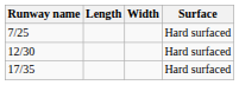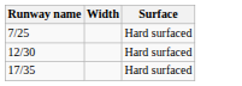 <table class="wikitable">
 <tr>
 <th>Runway name</th>
-<th>Length</th>
 <th>Width</th>
 <th>Surface</th>
 </tr>
 <tr>
 <td>7/25</td>
 <td></td>
-<td></td>
 <td>Hard surfaced</td>
 </tr>
 <tr>
 <td>12/30</td>
-<td></td>
 <td></td>
 <td>Hard surfaced</td>
 </tr>
 <tr>
 <td>17/35</td>
 <td></td>
-<td></td>
 <td>Hard surfaced</td>
 </tr>
 </table>
